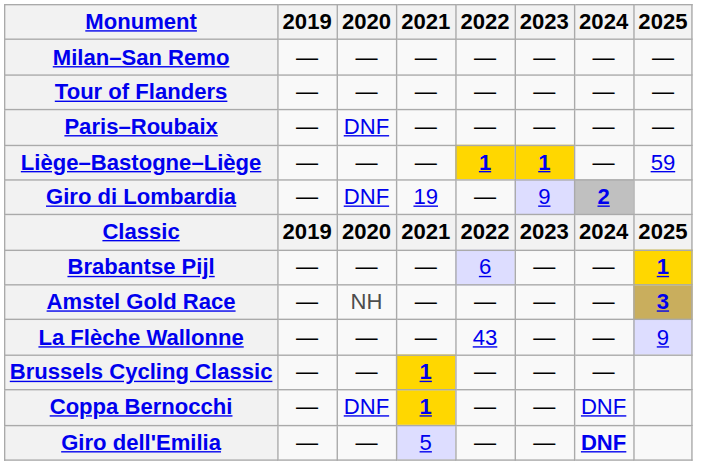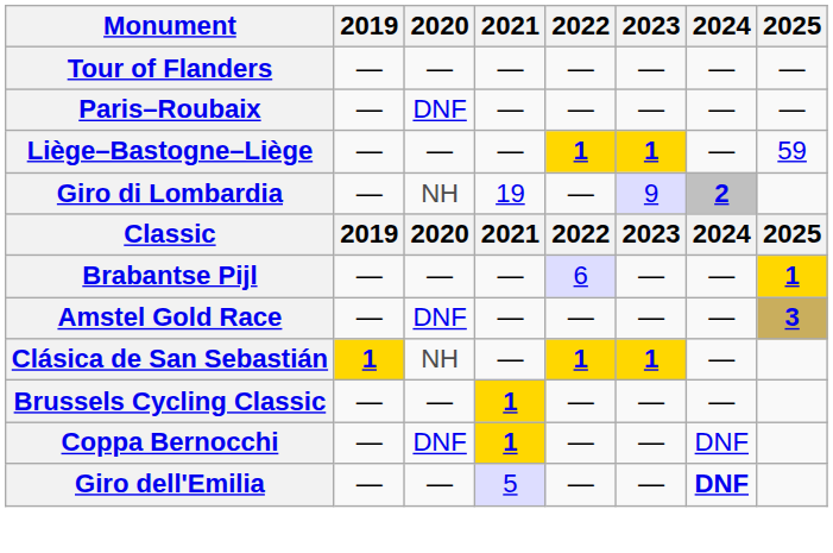 <table class="wikitable plainrowheaders">
 <tr>
 <th><a href='#'>Monument</a></th>
 <th scope="col">2019</th>
 <th scope="col">2020</th>
 <th scope="col">2021</th>
 <th scope="col">2022</th>
 <th scope="col">2023</th>
 <th scope="col">2024</th>
 <th>2025</th>
-</tr>
-<tr style="text-align:center;">
-<th scope="row"><a href='#'>Milan–San Remo</a></th>
-<td>—</td>
-<td>—</td>
-<td>—</td>
-<td>—</td>
-<td>—</td>
-<td>—</td>
-<td>—</td>
 </tr>
 <tr style="text-align:center;">
 <th scope="row"><a href='#'>Tour of Flanders</a></th>
 <td>—</td>
 <td>—</td>
 <td>—</td>
 <td>—</td>
 <td>—</td>
 <td>—</td>
 <td>—</td>
 </tr>
 <tr style="text-align:center;">
 <th scope="row"><a href='#'>Paris–Roubaix</a></th>
 <td>—</td>
 <td><a href='#'>DNF</a></td>
 <td>—</td>
 <td>—</td>
 <td>—</td>
 <td>—</td>
 <td>—</td>
 </tr>
 <tr style="text-align:center;">
 <th scope="row"><a href='#'>Liège–Bastogne–Liège</a></th>
 <td>—</td>
 <td>—</td>
 <td>—</td>
 <td style="background:gold;"><a href='#'><strong>1</strong></a></td>
 <td style="background:gold;"><a href='#'><strong>1</strong></a></td>
 <td>—</td>
 <td><a href='#'>59</a></td>
 </tr>
 <tr style="text-align:center;">
 <th scope="row"><a href='#'>Giro di Lombardia</a></th>
 <td>—</td>
-<td><a href='#'>DNF</a></td>
+<td style="color:#4d4d4d;">NH</td>
 <td><a href='#'>19</a></td>
 <td>—</td>
 <td style="background:#ddf;"><a href='#'>9</a></td>
 <td style="background:silver;"><a href='#'><strong>2</strong></a></td>
 <td></td>
 </tr>
 <tr>
 <th><a href='#'>Classic</a></th>
 <th scope="col">2019</th>
 <th scope="col">2020</th>
 <th scope="col">2021</th>
 <th scope="col">2022</th>
 <th scope="col">2023</th>
 <th scope="col">2024</th>
 <th>2025</th>
 </tr>
 <tr style="text-align:center;">
 <th scope="row"><a href='#'>Brabantse Pijl</a></th>
 <td>—</td>
 <td>—</td>
 <td>—</td>
 <td style="background:#ddf;"><a href='#'>6</a></td>
 <td>—</td>
 <td>—</td>
 <td style="background:gold;"><a href='#'><strong>1</strong></a></td>
 </tr>
 <tr style="text-align:center;">
 <th scope="row"><a href='#'>Amstel Gold Race</a></th>
 <td>—</td>
-<td style="color:#4d4d4d;">NH</td>
+<td><a href='#'>DNF</a></td>
 <td>—</td>
 <td>—</td>
 <td>—</td>
 <td>—</td>
 <td style="background:#C9AE5D;"><a href='#'><strong>3</strong></a></td>
 </tr>
 <tr style="text-align:center;">
-<th scope="row"><a href='#'>La Flèche Wallonne</a></th>
+<th scope="row"><a href='#'>Clásica de San Sebastián</a></th>
+<td style="background:gold;"><a href='#'><strong>1</strong></a></td>
+<td style="color:#4d4d4d;">NH</td>
 <td>—</td>
+<td style="background:gold;"><a href='#'><strong>1</strong></a></td>
+<td style="background:gold;"><a href='#'><strong>1</strong></a></td>
 <td>—</td>
-<td>—</td>
-<td><a href='#'>43</a></td>
-<td>—</td>
-<td>—</td>
-<td style="background:#ddf;"><a href='#'>9</a></td>
+<td></td>
 </tr>
 <tr style="text-align:center;">
 <th scope="row"><a href='#'>Brussels Cycling Classic</a></th>
 <td>—</td>
 <td>—</td>
 <td style="background:gold;"><a href='#'><strong>1</strong></a></td>
 <td>—</td>
 <td>—</td>
 <td>—</td>
 <td></td>
 </tr>
 <tr style="text-align:center;">
 <th scope="row"><a href='#'>Coppa Bernocchi</a></th>
 <td>—</td>
 <td><a href='#'>DNF</a></td>
 <td style="background:gold;"><a href='#'><strong>1</strong></a></td>
 <td>—</td>
 <td>—</td>
 <td><a href='#'>DNF</a></td>
 <td></td>
 </tr>
 <tr style="text-align:center;">
 <th scope="row"><a href='#'>Giro dell'Emilia</a></th>
 <td>—</td>
 <td>—</td>
 <td style="background:#ddf;"><a href='#'>5</a></td>
 <td>—</td>
 <td>—</td>
 <td><strong><a href='#'>DNF</a></strong></td>
 <td></td>
 </tr>
 </table>
